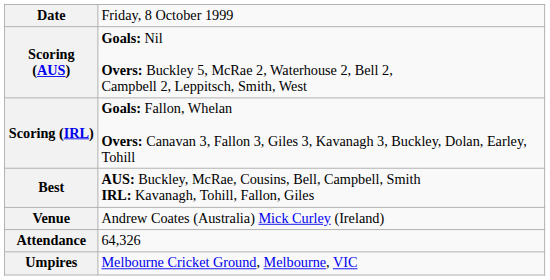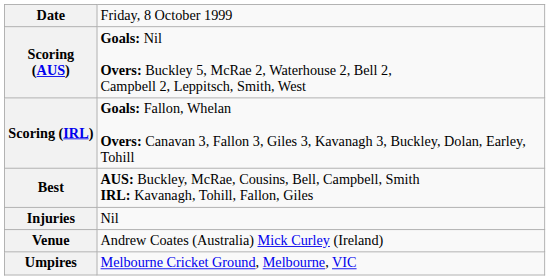 <table class="wikitable">
 <tr>
 <th>Date</th>
 <td>Friday, 8 October 1999</td>
 </tr>
 <tr>
 <th>Scoring (<a href='#'>AUS</a>)</th>
 <td><strong>Goals:</strong> Nil<br><br><strong>Overs:</strong> Buckley 5, McRae 2, Waterhouse 2, Bell 2,<br>Campbell 2, Leppitsch, Smith, West</td>
 </tr>
 <tr>
 <th>Scoring (<a href='#'>IRL</a>)</th>
 <td><strong>Goals:</strong> Fallon, Whelan<br><br><strong>Overs:</strong> Canavan 3, Fallon 3, Giles 3, Kavanagh 3, Buckley, Dolan, Earley, Tohill</td>
 </tr>
 <tr>
 <th>Best</th>
 <td><strong>AUS:</strong> Buckley, McRae, Cousins, Bell, Campbell, Smith<br><strong>IRL:</strong>  Kavanagh, Tohill, Fallon, Giles</td>
 </tr>
 <tr>
+<th>Injuries</th>
+<td>Nil</td>
+</tr>
+<tr>
 <th>Venue</th>
 <td>Andrew Coates (Australia) <a href='#'>Mick Curley</a> (Ireland)</td>
-</tr>
-<tr>
-<th>Attendance</th>
-<td>64,326</td>
 </tr>
 <tr>
 <th>Umpires</th>
 <td><a href='#'>Melbourne Cricket Ground</a>, <a href='#'>Melbourne</a>, <a href='#'>VIC</a></td>
 </tr>
 </table>
